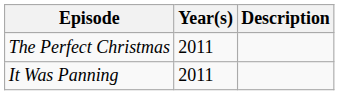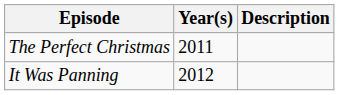 <table class="wikitable sortable">
 <tr>
 <th>Episode</th>
 <th>Year(s)</th>
 <th>Description</th>
 </tr>
 <tr>
 <td><em>The Perfect Christmas</em></td>
 <td>2011</td>
 <td></td>
 </tr>
 <tr>
 <td><em>It Was Panning</em></td>
-<td>2011</td>
+<td>2012</td>
 <td></td>
 </tr>
 </table>
